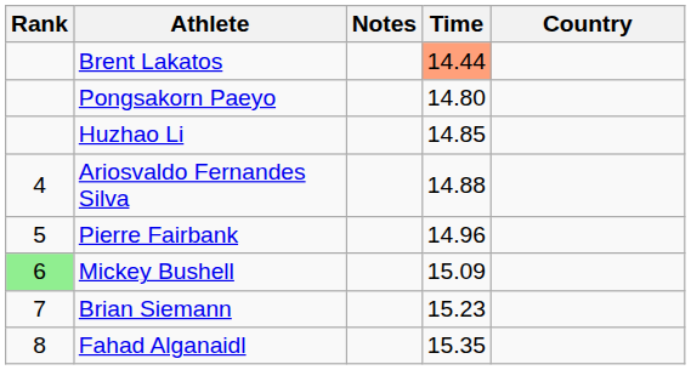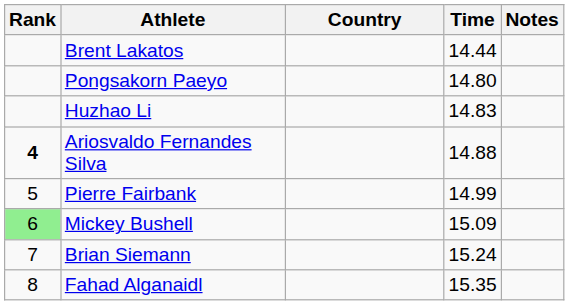 <table class="wikitable sortable" style="text-align:center">
 <tr>
 <th>Rank</th>
 <th style="width:180px">Athlete</th>
+<th style="width:125px">Country</th>
+<th>Time</th>
 <th>Notes</th>
-<th>Time</th>
-<th style="width:125px">Country</th>
 </tr>
 <tr>
 <td></td>
 <td style="text-align:left;"><a href='#'>Brent Lakatos</a></td>
+<td style="text-align:left;"></td>
+<td>14.44</td>
 <td></td>
-<td style="background: lightsalmon;">14.44</td>
-<td style="text-align:left;"></td>
 </tr>
 <tr>
 <td></td>
 <td style="text-align:left;"><a href='#'>Pongsakorn Paeyo</a></td>
+<td style="text-align:left;"></td>
+<td>14.80</td>
 <td></td>
-<td>14.80</td>
-<td style="text-align:left;"></td>
 </tr>
 <tr>
 <td></td>
 <td style="text-align:left;"><a href='#'>Huzhao Li</a></td>
+<td style="text-align:left;"></td>
+<td>14.83</td>
 <td></td>
-<td>14.85</td>
-<td style="text-align:left;"></td>
 </tr>
 <tr>
-<td>4</td>
+<td><strong>4</strong></td>
 <td style="text-align:left;"><a href='#'>Ariosvaldo Fernandes Silva</a></td>
+<td style="text-align:left;"></td>
+<td>14.88</td>
 <td></td>
-<td>14.88</td>
-<td style="text-align:left;"></td>
 </tr>
 <tr>
 <td>5</td>
 <td style="text-align:left;"><a href='#'>Pierre Fairbank</a></td>
+<td style="text-align:left;"></td>
+<td>14.99</td>
 <td></td>
-<td>14.96</td>
-<td style="text-align:left;"></td>
 </tr>
 <tr>
 <td style="background: lightgreen;">6</td>
 <td style="text-align:left;"><a href='#'>Mickey Bushell</a></td>
+<td style="text-align:left;"></td>
+<td>15.09</td>
 <td></td>
-<td>15.09</td>
-<td style="text-align:left;"></td>
 </tr>
 <tr>
 <td>7</td>
 <td style="text-align:left;"><a href='#'>Brian Siemann</a></td>
+<td style="text-align:left;"></td>
+<td>15.24</td>
 <td></td>
-<td>15.23</td>
-<td style="text-align:left;"></td>
 </tr>
 <tr>
 <td>8</td>
 <td style="text-align:left;"><a href='#'>Fahad Alganaidl</a></td>
+<td style="text-align:left;"></td>
+<td>15.35</td>
 <td></td>
-<td>15.35</td>
-<td style="text-align:left;"></td>
 </tr>
 </table>
